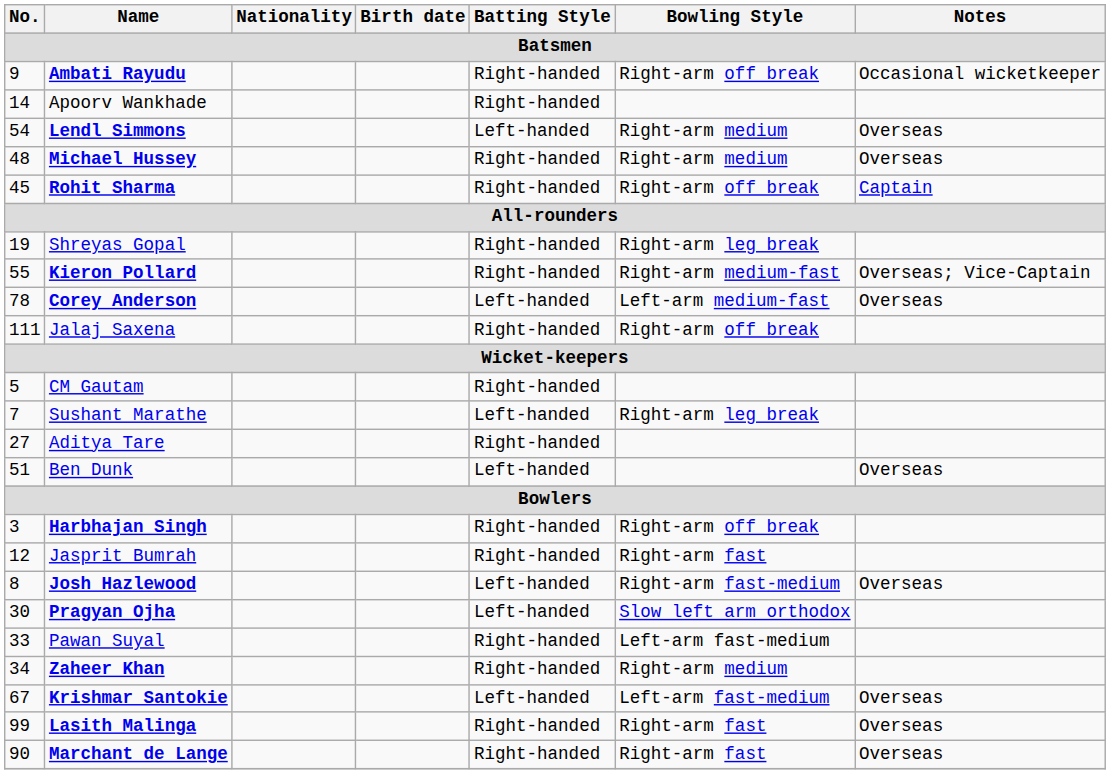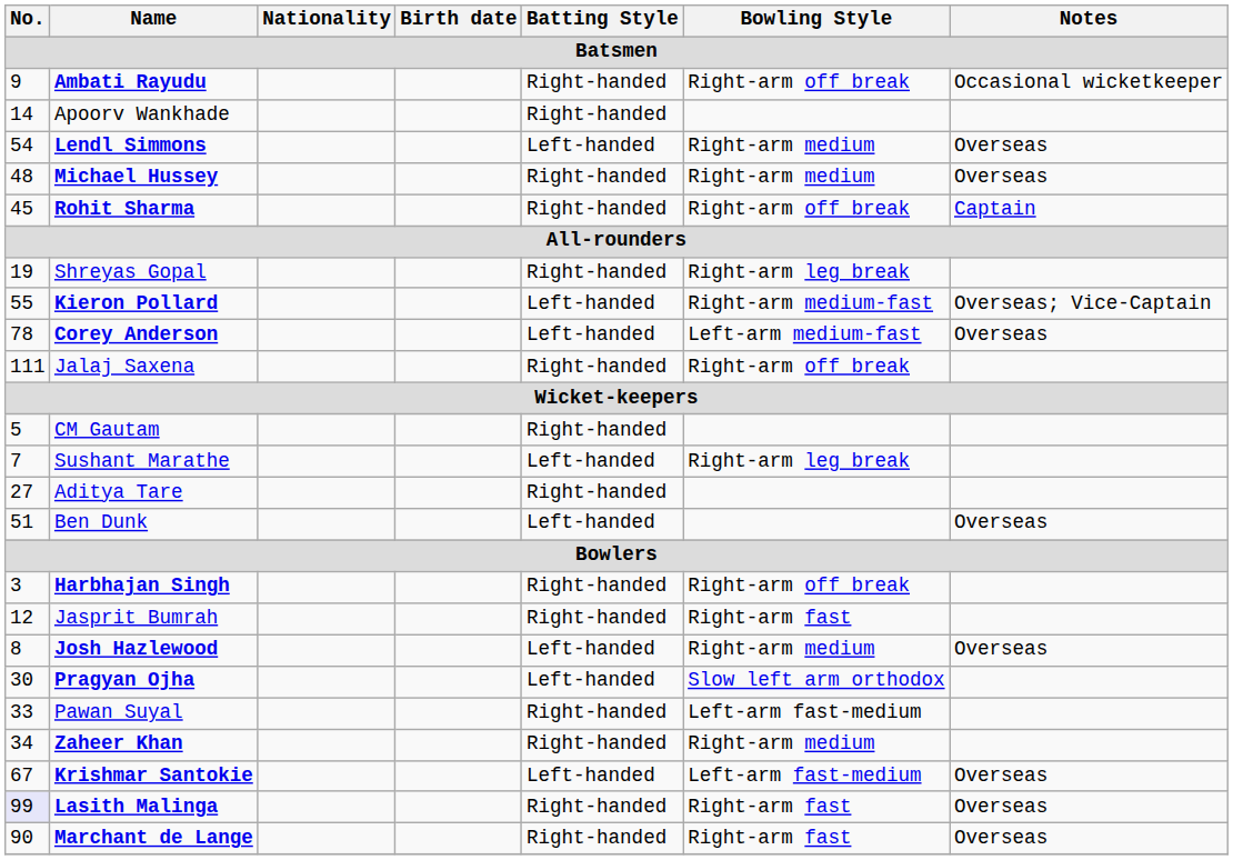 <table class="wikitable"  style="font-size:95%;">
 <tr>
 <th>No.</th>
 <th>Name</th>
 <th>Nationality</th>
 <th>Birth date</th>
 <th>Batting Style</th>
 <th>Bowling Style</th>
 <th>Notes</th>
 </tr>
 <tr>
 <th colspan="7"  style="background:#dcdcdc; text-align:center;">Batsmen</th>
 </tr>
 <tr>
 <td>9</td>
 <td><strong><a href='#'>Ambati Rayudu</a></strong></td>
 <td></td>
 <td></td>
 <td>Right-handed</td>
 <td>Right-arm <a href='#'>off break</a></td>
 <td>Occasional wicketkeeper</td>
 </tr>
 <tr>
 <td>14</td>
 <td>Apoorv Wankhade</td>
 <td></td>
 <td></td>
 <td>Right-handed</td>
 <td></td>
 <td></td>
 </tr>
 <tr>
 <td>54</td>
 <td><strong><a href='#'>Lendl Simmons</a></strong></td>
 <td></td>
 <td></td>
 <td>Left-handed</td>
 <td>Right-arm <a href='#'>medium</a></td>
 <td>Overseas</td>
 </tr>
 <tr>
 <td>48</td>
 <td><strong><a href='#'>Michael Hussey</a></strong></td>
 <td></td>
 <td></td>
 <td>Right-handed</td>
 <td>Right-arm <a href='#'>medium</a></td>
 <td>Overseas</td>
 </tr>
 <tr>
 <td>45</td>
 <td><strong><a href='#'>Rohit Sharma</a></strong></td>
 <td></td>
 <td></td>
 <td>Right-handed</td>
 <td>Right-arm <a href='#'>off break</a></td>
 <td><a href='#'>Captain</a></td>
 </tr>
 <tr>
 <th colspan="7"  style="background:#dcdcdc; text-align:center;">All-rounders</th>
 </tr>
 <tr>
 <td>19</td>
 <td><a href='#'>Shreyas Gopal</a></td>
 <td></td>
 <td></td>
 <td>Right-handed</td>
 <td>Right-arm <a href='#'>leg break</a></td>
 <td></td>
 </tr>
 <tr>
 <td>55</td>
 <td><strong><a href='#'>Kieron Pollard</a></strong></td>
 <td></td>
 <td></td>
-<td>Right-handed</td>
+<td>Left-handed</td>
 <td>Right-arm <a href='#'>medium-fast</a></td>
 <td>Overseas; Vice-Captain</td>
 </tr>
 <tr>
 <td>78</td>
 <td><strong><a href='#'>Corey Anderson</a></strong></td>
 <td></td>
 <td></td>
 <td>Left-handed</td>
 <td>Left-arm <a href='#'>medium-fast</a></td>
 <td>Overseas</td>
 </tr>
 <tr>
 <td>111</td>
 <td><a href='#'>Jalaj Saxena</a></td>
 <td></td>
 <td></td>
 <td>Right-handed</td>
 <td>Right-arm <a href='#'>off break</a></td>
 <td></td>
 </tr>
 <tr>
 <th colspan="7"  style="background:#dcdcdc; text-align:center;">Wicket-keepers</th>
 </tr>
 <tr>
 <td>5</td>
 <td><a href='#'>CM Gautam</a></td>
 <td></td>
 <td></td>
 <td>Right-handed</td>
 <td></td>
 <td></td>
 </tr>
 <tr>
 <td>7</td>
 <td><a href='#'>Sushant Marathe</a></td>
 <td></td>
 <td></td>
 <td>Left-handed</td>
 <td>Right-arm <a href='#'>leg break</a></td>
 <td></td>
 </tr>
 <tr>
 <td>27</td>
 <td><a href='#'>Aditya Tare</a></td>
 <td></td>
 <td></td>
 <td>Right-handed</td>
 <td></td>
 <td></td>
 </tr>
 <tr>
 <td>51</td>
 <td><a href='#'>Ben Dunk</a></td>
 <td></td>
 <td></td>
 <td>Left-handed</td>
 <td></td>
 <td>Overseas</td>
 </tr>
 <tr>
 <th colspan="7"  style="background:#dcdcdc; text-align:center;">Bowlers</th>
 </tr>
 <tr>
 <td>3</td>
 <td><strong><a href='#'>Harbhajan Singh</a></strong></td>
 <td></td>
 <td></td>
 <td>Right-handed</td>
 <td>Right-arm <a href='#'>off break</a></td>
 <td></td>
 </tr>
 <tr>
 <td>12</td>
 <td><a href='#'>Jasprit Bumrah</a></td>
 <td></td>
 <td></td>
 <td>Right-handed</td>
 <td>Right-arm <a href='#'>fast</a></td>
 <td></td>
 </tr>
 <tr>
 <td>8</td>
 <td><strong><a href='#'>Josh Hazlewood</a></strong></td>
 <td></td>
 <td></td>
 <td>Left-handed</td>
-<td>Right-arm <a href='#'>fast-medium</a></td>
+<td>Right-arm <a href='#'>medium</a></td>
 <td>Overseas</td>
 </tr>
 <tr>
 <td>30</td>
 <td><strong><a href='#'>Pragyan Ojha</a></strong></td>
 <td></td>
 <td></td>
 <td>Left-handed</td>
 <td><a href='#'>Slow left arm orthodox</a></td>
 <td></td>
 </tr>
 <tr>
 <td>33</td>
 <td><a href='#'>Pawan Suyal</a></td>
 <td></td>
 <td></td>
 <td>Right-handed</td>
 <td>Left-arm fast-medium</td>
 <td></td>
 </tr>
 <tr>
 <td>34</td>
 <td><strong><a href='#'>Zaheer Khan</a></strong></td>
 <td></td>
 <td></td>
 <td>Right-handed</td>
 <td>Right-arm <a href='#'>medium</a></td>
 <td></td>
 </tr>
 <tr>
 <td>67</td>
 <td><strong><a href='#'>Krishmar Santokie</a></strong></td>
 <td></td>
 <td></td>
 <td>Left-handed</td>
 <td>Left-arm <a href='#'>fast-medium</a></td>
 <td>Overseas</td>
 </tr>
 <tr>
-<td>99</td>
+<td style="background: lavender;">99</td>
 <td><strong><a href='#'>Lasith Malinga</a></strong></td>
 <td></td>
 <td></td>
 <td>Right-handed</td>
 <td>Right-arm <a href='#'>fast</a></td>
 <td>Overseas</td>
 </tr>
 <tr>
 <td>90</td>
 <td><strong><a href='#'>Marchant de Lange</a></strong></td>
 <td></td>
 <td></td>
 <td>Right-handed</td>
 <td>Right-arm <a href='#'>fast</a></td>
 <td>Overseas</td>
 </tr>
 <tr>
 </tr>
 </table>
